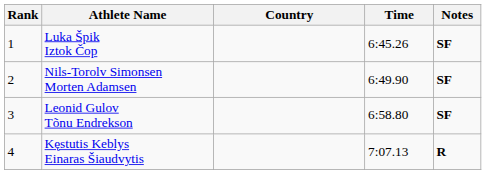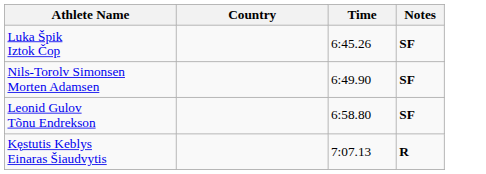 <table class="wikitable sortable">
 <tr>
-<th width=25>Rank</th>
 <th width=200>Athlete Name</th>
 <th width=175>Country</th>
 <th width=75>Time</th>
 <th width=50>Notes</th>
 </tr>
 <tr>
-<td>1</td>
 <td><a href='#'>Luka Špik</a> <br> <a href='#'>Iztok Čop</a></td>
 <td></td>
 <td>6:45.26</td>
 <td><strong>SF</strong></td>
 </tr>
 <tr>
-<td>2</td>
 <td><a href='#'>Nils-Torolv Simonsen</a> <br> <a href='#'>Morten Adamsen</a></td>
 <td></td>
 <td>6:49.90</td>
 <td><strong>SF</strong></td>
 </tr>
 <tr>
-<td>3</td>
 <td><a href='#'>Leonid Gulov</a> <br> <a href='#'>Tõnu Endrekson</a></td>
 <td></td>
 <td>6:58.80</td>
 <td><strong>SF</strong></td>
 </tr>
 <tr>
-<td>4</td>
 <td><a href='#'>Kęstutis Keblys</a> <br> <a href='#'>Einaras Šiaudvytis</a></td>
 <td></td>
 <td>7:07.13</td>
 <td><strong>R</strong></td>
 </tr>
 </table>
